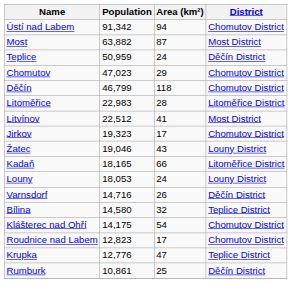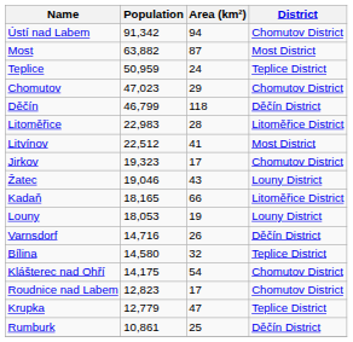 <table class="wikitable sortable">
 <tr>
 <th>Name</th>
 <th>Population</th>
 <th>Area (km²)</th>
 <th><a href='#'>District</a></th>
 </tr>
 <tr>
 <td> <a href='#'>Ústí nad Labem</a></td>
 <td>91,342</td>
 <td>94</td>
 <td><a href='#'>Chomutov District</a></td>
 </tr>
 <tr>
 <td> <a href='#'>Most</a></td>
 <td>63,882</td>
 <td>87</td>
 <td><a href='#'>Most District</a></td>
 </tr>
 <tr>
 <td> <a href='#'>Teplice</a></td>
 <td>50,959</td>
 <td>24</td>
-<td><a href='#'>Děčín District</a></td>
+<td><a href='#'>Teplice District</a></td>
 </tr>
 <tr>
 <td> <a href='#'>Chomutov</a></td>
 <td>47,023</td>
 <td>29</td>
 <td><a href='#'>Chomutov District</a></td>
 </tr>
 <tr>
 <td> <a href='#'>Děčín</a></td>
 <td>46,799</td>
 <td>118</td>
-<td><a href='#'>Chomutov District</a></td>
+<td><a href='#'>Děčín District</a></td>
 </tr>
 <tr>
 <td> <a href='#'>Litoměřice</a></td>
 <td>22,983</td>
 <td>28</td>
 <td><a href='#'>Litoměřice District</a></td>
 </tr>
 <tr>
 <td> <a href='#'>Litvínov</a></td>
 <td>22,512</td>
 <td>41</td>
 <td><a href='#'>Most District</a></td>
 </tr>
 <tr>
 <td> <a href='#'>Jirkov</a></td>
 <td>19,323</td>
 <td>17</td>
 <td><a href='#'>Chomutov District</a></td>
 </tr>
 <tr>
 <td> <a href='#'>Žatec</a></td>
 <td>19,046</td>
 <td>43</td>
 <td><a href='#'>Louny District</a></td>
 </tr>
 <tr>
 <td> <a href='#'>Kadaň</a></td>
 <td>18,165</td>
 <td>66</td>
 <td><a href='#'>Litoměřice District</a></td>
 </tr>
 <tr>
 <td> <a href='#'>Louny</a></td>
 <td>18,053</td>
-<td>24</td>
+<td>19</td>
 <td><a href='#'>Louny District</a></td>
 </tr>
 <tr>
 <td> <a href='#'>Varnsdorf</a></td>
 <td>14,716</td>
 <td>26</td>
 <td><a href='#'>Děčín District</a></td>
 </tr>
 <tr>
 <td> <a href='#'>Bílina</a></td>
 <td>14,580</td>
 <td>32</td>
 <td><a href='#'>Teplice District</a></td>
 </tr>
 <tr>
 <td> <a href='#'>Klášterec nad Ohří</a></td>
 <td>14,175</td>
 <td>54</td>
 <td><a href='#'>Chomutov District</a></td>
 </tr>
 <tr>
 <td> <a href='#'>Roudnice nad Labem</a></td>
 <td>12,823</td>
 <td>17</td>
 <td><a href='#'>Chomutov District</a></td>
 </tr>
 <tr>
 <td> <a href='#'>Krupka</a></td>
-<td>12,776</td>
+<td>12,779</td>
 <td>47</td>
 <td><a href='#'>Teplice District</a></td>
 </tr>
 <tr>
 <td> <a href='#'>Rumburk</a></td>
 <td>10,861</td>
 <td>25</td>
 <td><a href='#'>Děčín District</a></td>
 </tr>
 <tr>
 </tr>
 </table>
